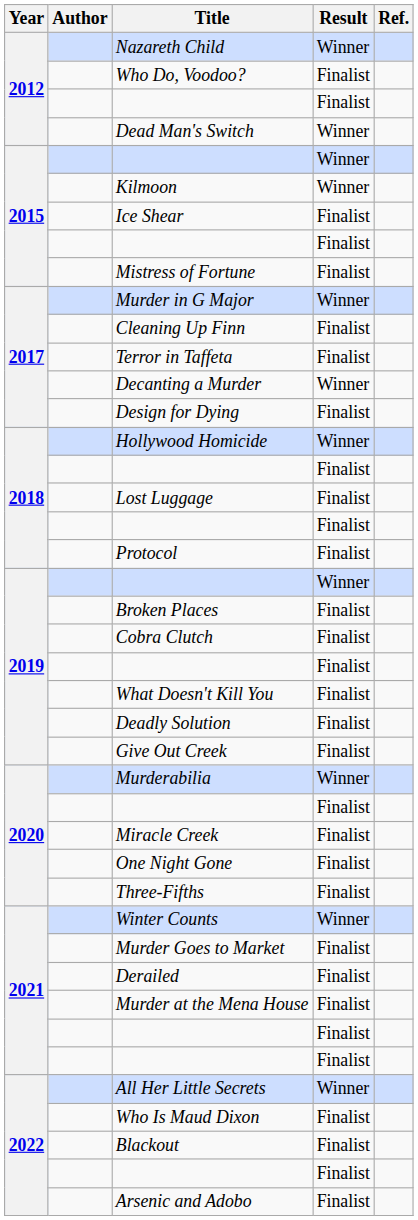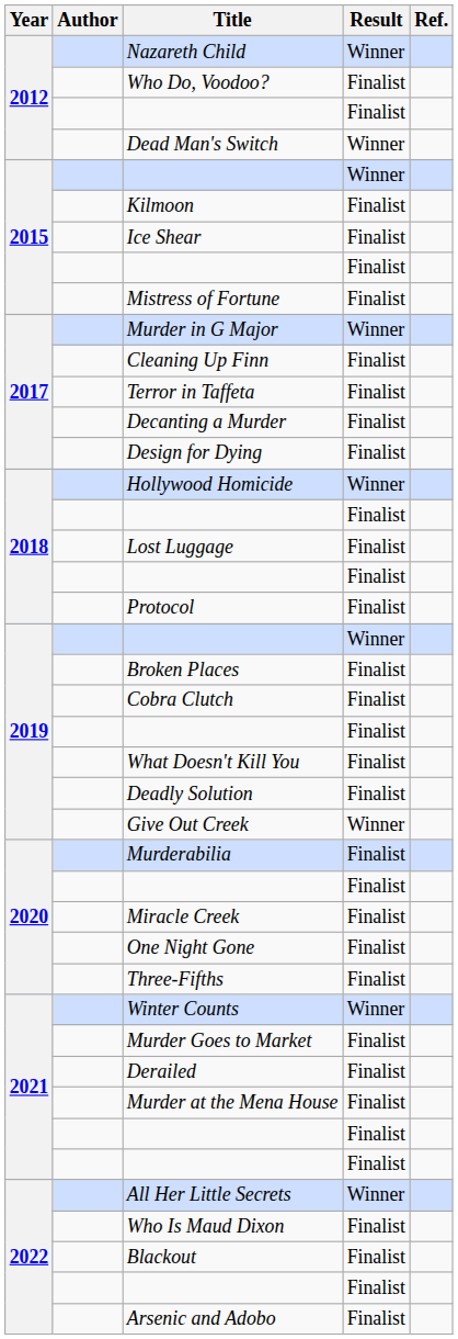 <table class="wikitable sortable mw-collapsible">
 <tr>
 <th>Year</th>
 <th>Author</th>
 <th>Title</th>
 <th>Result</th>
 <th>Ref.</th>
 </tr>
 <tr style="background:#cddeff">
 <th rowspan="4"><a href='#'>2012</a></th>
 <td></td>
 <td><em>Nazareth Child</em></td>
 <td>Winner</td>
 <td></td>
 </tr>
 <tr>
 <td></td>
 <td><em>Who Do, Voodoo?</em></td>
 <td>Finalist</td>
 <td></td>
 </tr>
 <tr>
 <td></td>
 <td><em></em></td>
 <td>Finalist</td>
 <td></td>
 </tr>
 <tr>
 <td></td>
 <td><em>Dead Man's Switch</em></td>
 <td>Winner</td>
 <td></td>
 </tr>
 <tr style="background:#cddeff">
 <th rowspan="5"><a href='#'>2015</a></th>
 <td></td>
 <td><em></em></td>
 <td>Winner</td>
 <td></td>
 </tr>
 <tr>
 <td></td>
 <td><em>Kilmoon</em></td>
-<td>Winner</td>
+<td>Finalist</td>
 <td></td>
 </tr>
 <tr>
 <td></td>
 <td><em>Ice Shear</em></td>
 <td>Finalist</td>
 <td></td>
 </tr>
 <tr>
 <td></td>
 <td><em></em></td>
 <td>Finalist</td>
 <td></td>
 </tr>
 <tr>
 <td></td>
 <td><em>Mistress of Fortune</em></td>
 <td>Finalist</td>
 <td></td>
 </tr>
 <tr style="background:#cddeff">
 <th rowspan="5"><a href='#'>2017</a></th>
 <td></td>
 <td><em>Murder in G Major</em></td>
 <td>Winner</td>
 <td></td>
 </tr>
 <tr>
 <td></td>
 <td><em>Cleaning Up Finn</em></td>
 <td>Finalist</td>
 <td></td>
 </tr>
 <tr>
 <td></td>
 <td><em>Terror in Taffeta</em></td>
 <td>Finalist</td>
 <td></td>
 </tr>
 <tr>
 <td></td>
 <td><em>Decanting a Murder</em></td>
-<td>Winner</td>
+<td>Finalist</td>
 <td></td>
 </tr>
 <tr>
 <td></td>
 <td><em>Design for Dying</em></td>
 <td>Finalist</td>
 <td></td>
 </tr>
 <tr style="background:#cddeff">
 <th rowspan="5"><a href='#'>2018</a></th>
 <td></td>
 <td><em>Hollywood Homicide</em></td>
 <td>Winner</td>
 <td></td>
 </tr>
 <tr>
 <td></td>
 <td><em></em></td>
 <td>Finalist</td>
 <td></td>
 </tr>
 <tr>
 <td></td>
 <td><em>Lost Luggage</em></td>
 <td>Finalist</td>
 <td></td>
 </tr>
 <tr>
 <td></td>
 <td><em></em></td>
 <td>Finalist</td>
 <td></td>
 </tr>
 <tr>
 <td></td>
 <td><em>Protocol</em></td>
 <td>Finalist</td>
 <td></td>
 </tr>
 <tr style="background:#cddeff">
 <th rowspan="7"><a href='#'>2019</a></th>
 <td></td>
 <td><em></em></td>
 <td>Winner</td>
 <td></td>
 </tr>
 <tr>
 <td></td>
 <td><em>Broken Places</em></td>
 <td>Finalist</td>
 <td></td>
 </tr>
 <tr>
 <td></td>
 <td><em>Cobra Clutch</em></td>
 <td>Finalist</td>
 <td></td>
 </tr>
 <tr>
 <td></td>
 <td><em></em></td>
 <td>Finalist</td>
 <td></td>
 </tr>
 <tr>
 <td></td>
 <td><em>What Doesn't Kill You</em></td>
 <td>Finalist</td>
 <td></td>
 </tr>
 <tr>
 <td></td>
 <td><em>Deadly Solution</em></td>
 <td>Finalist</td>
 <td></td>
 </tr>
 <tr>
 <td></td>
 <td><em>Give Out Creek</em></td>
-<td>Finalist</td>
+<td>Winner</td>
 <td></td>
 </tr>
 <tr style="background:#cddeff">
 <th rowspan="5"><a href='#'>2020</a></th>
 <td></td>
 <td><em>Murderabilia</em></td>
-<td>Winner</td>
+<td>Finalist</td>
 <td></td>
 </tr>
 <tr>
 <td></td>
 <td><em></em></td>
 <td>Finalist</td>
 <td></td>
 </tr>
 <tr>
 <td></td>
 <td><em>Miracle Creek</em></td>
 <td>Finalist</td>
 <td></td>
 </tr>
 <tr>
 <td></td>
 <td><em>One Night Gone</em></td>
 <td>Finalist</td>
 <td></td>
 </tr>
 <tr>
 <td></td>
 <td><em>Three-Fifths</em></td>
 <td>Finalist</td>
 <td></td>
 </tr>
 <tr style="background:#cddeff">
 <th rowspan="6"><a href='#'>2021</a></th>
 <td></td>
 <td><em>Winter Counts</em></td>
 <td>Winner</td>
 <td></td>
 </tr>
 <tr>
 <td></td>
 <td><em>Murder Goes to Market</em></td>
 <td>Finalist</td>
 <td></td>
 </tr>
 <tr>
 <td></td>
 <td><em>Derailed</em></td>
 <td>Finalist</td>
 <td></td>
 </tr>
 <tr>
 <td></td>
 <td><em>Murder at the Mena House</em></td>
 <td>Finalist</td>
 <td></td>
 </tr>
 <tr>
 <td></td>
 <td><em></em></td>
 <td>Finalist</td>
 <td></td>
 </tr>
 <tr>
 <td></td>
 <td><em></em></td>
 <td>Finalist</td>
 <td></td>
 </tr>
 <tr style="background:#cddeff">
 <th rowspan="5"><a href='#'>2022</a></th>
 <td></td>
 <td><em>All Her Little Secrets</em></td>
 <td>Winner</td>
 <td></td>
 </tr>
 <tr>
 <td></td>
 <td><em>Who Is Maud Dixon</em></td>
 <td>Finalist</td>
 <td></td>
 </tr>
 <tr>
 <td></td>
 <td><em>Blackout</em></td>
 <td>Finalist</td>
 <td></td>
 </tr>
 <tr>
 <td></td>
 <td><em></em></td>
 <td>Finalist</td>
 <td></td>
 </tr>
 <tr>
 <td></td>
 <td><em>Arsenic and Adobo</em></td>
 <td>Finalist</td>
 <td></td>
 </tr>
 </table>
